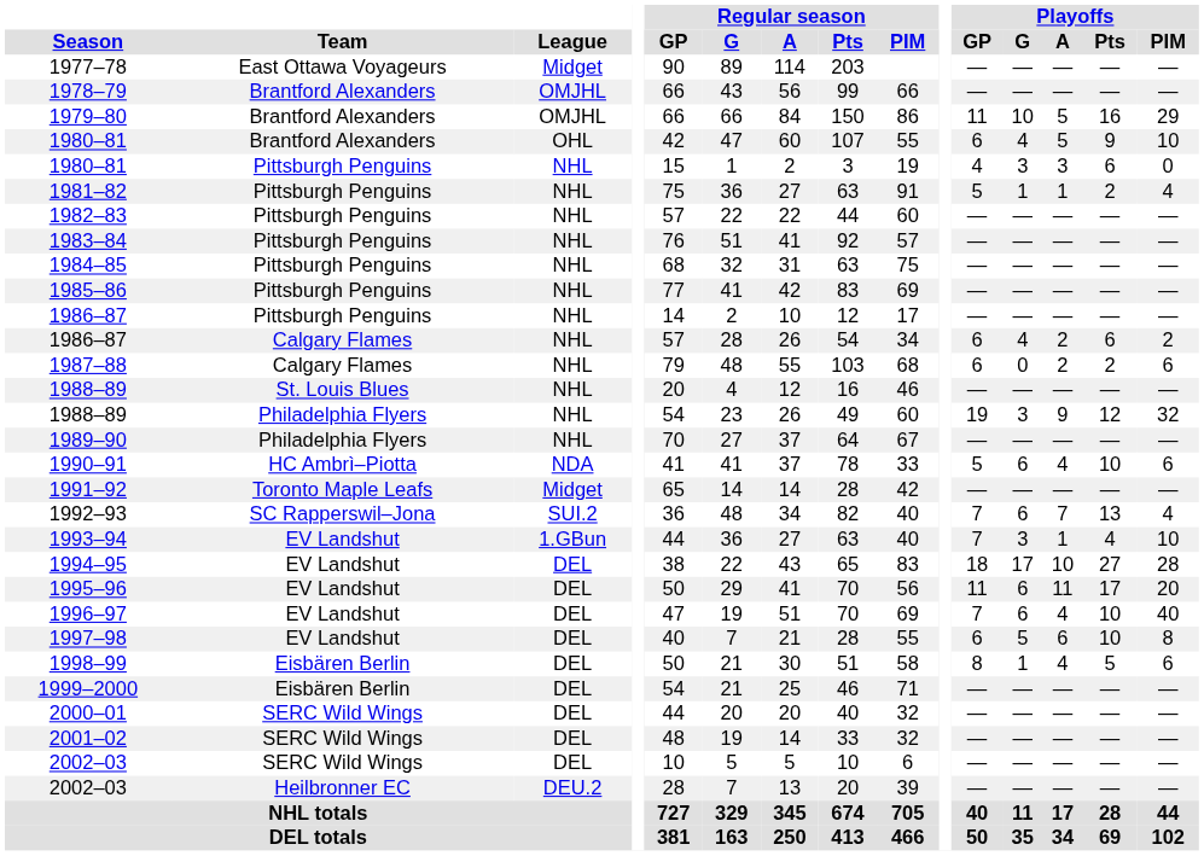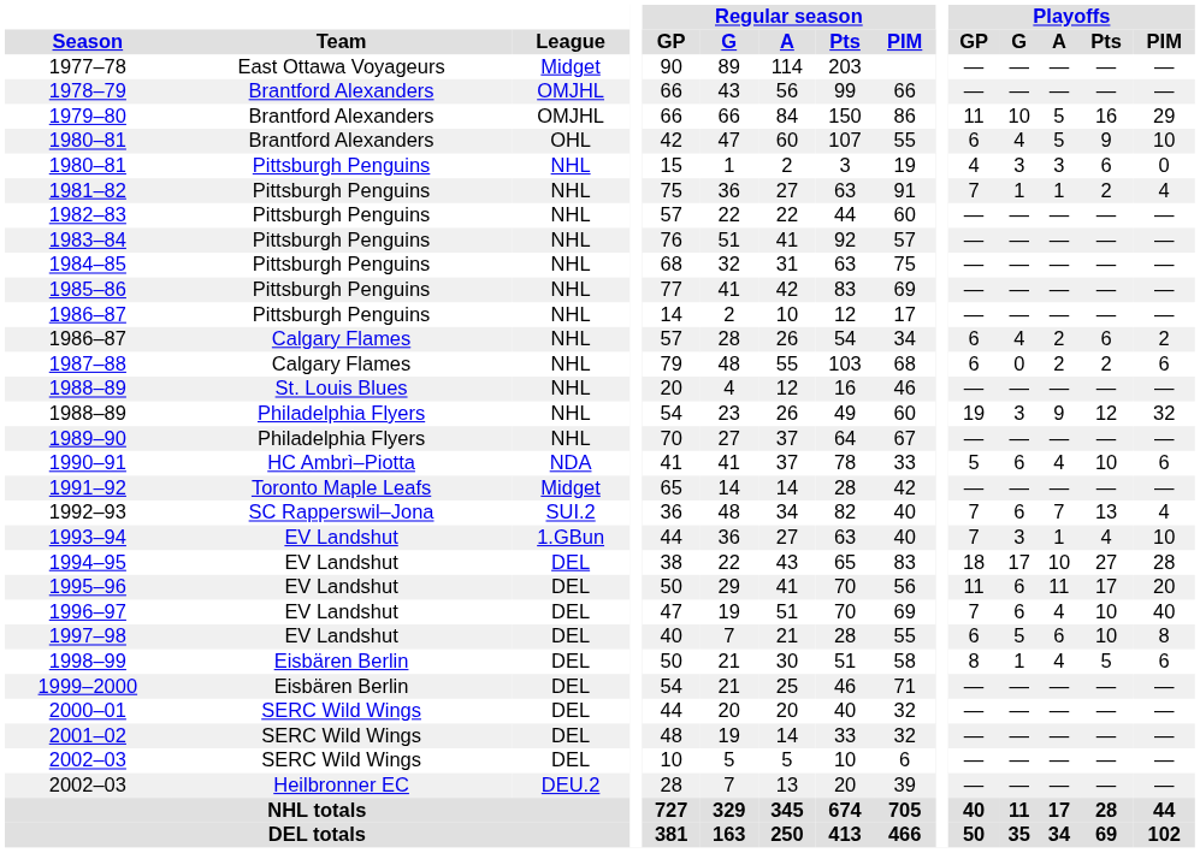 <table border="0" cellpadding="1" cellspacing="0" style="text-align:center; width:60em">
 <tr bgcolor="#e0e0e0">
 <th colspan="3" bgcolor="#ffffff"> </th>
 <th rowspan="99" bgcolor="#ffffff"> </th>
 <th colspan="5"><a href='#'>Regular season</a></th>
 <th rowspan="99" bgcolor="#ffffff"> </th>
 <th colspan="5"><a href='#'>Playoffs</a></th>
 </tr>
 <tr bgcolor="#e0e0e0">
 <th><a href='#'>Season</a></th>
 <th>Team</th>
 <th>League</th>
 <th>GP</th>
 <th><a href='#'>G</a></th>
 <th><a href='#'>A</a></th>
 <th><a href='#'>Pts</a></th>
 <th><a href='#'>PIM</a></th>
 <th>GP</th>
 <th>G</th>
 <th>A</th>
 <th>Pts</th>
 <th>PIM</th>
 </tr>
 <tr>
 <td>1977–78</td>
 <td>East Ottawa Voyageurs</td>
 <td><a href='#'>Midget</a></td>
 <td>90</td>
 <td>89</td>
 <td>114</td>
 <td>203</td>
 <td></td>
 <td>—</td>
 <td>—</td>
 <td>—</td>
 <td>—</td>
 <td>—</td>
 </tr>
 <tr style="background:#f0f0f0;">
 <td><a href='#'>1978–79</a></td>
 <td><a href='#'>Brantford Alexanders</a></td>
 <td><a href='#'>OMJHL</a></td>
 <td>66</td>
 <td>43</td>
 <td>56</td>
 <td>99</td>
 <td>66</td>
 <td>—</td>
 <td>—</td>
 <td>—</td>
 <td>—</td>
 <td>—</td>
 </tr>
 <tr>
 <td><a href='#'>1979–80</a></td>
 <td>Brantford Alexanders</td>
 <td>OMJHL</td>
 <td>66</td>
 <td>66</td>
 <td>84</td>
 <td>150</td>
 <td>86</td>
 <td>11</td>
 <td>10</td>
 <td>5</td>
 <td>16</td>
 <td>29</td>
 </tr>
 <tr style="background:#f0f0f0;">
 <td><a href='#'>1980–81</a></td>
 <td>Brantford Alexanders</td>
 <td>OHL</td>
 <td>42</td>
 <td>47</td>
 <td>60</td>
 <td>107</td>
 <td>55</td>
 <td>6</td>
 <td>4</td>
 <td>5</td>
 <td>9</td>
 <td>10</td>
 </tr>
 <tr>
 <td><a href='#'>1980–81</a></td>
 <td><a href='#'>Pittsburgh Penguins</a></td>
 <td><a href='#'>NHL</a></td>
 <td>15</td>
 <td>1</td>
 <td>2</td>
 <td>3</td>
 <td>19</td>
 <td>4</td>
 <td>3</td>
 <td>3</td>
 <td>6</td>
 <td>0</td>
 </tr>
 <tr style="background:#f0f0f0;">
 <td><a href='#'>1981–82</a></td>
 <td>Pittsburgh Penguins</td>
 <td>NHL</td>
 <td>75</td>
 <td>36</td>
 <td>27</td>
 <td>63</td>
 <td>91</td>
-<td>5</td>
+<td>7</td>
 <td>1</td>
 <td>1</td>
 <td>2</td>
 <td>4</td>
 </tr>
 <tr>
 <td><a href='#'>1982–83</a></td>
 <td>Pittsburgh Penguins</td>
 <td>NHL</td>
 <td>57</td>
 <td>22</td>
 <td>22</td>
 <td>44</td>
 <td>60</td>
 <td>—</td>
 <td>—</td>
 <td>—</td>
 <td>—</td>
 <td>—</td>
 </tr>
 <tr style="background:#f0f0f0;">
 <td><a href='#'>1983–84</a></td>
 <td>Pittsburgh Penguins</td>
 <td>NHL</td>
 <td>76</td>
 <td>51</td>
 <td>41</td>
 <td>92</td>
 <td>57</td>
 <td>—</td>
 <td>—</td>
 <td>—</td>
 <td>—</td>
 <td>—</td>
 </tr>
 <tr>
 <td><a href='#'>1984–85</a></td>
 <td>Pittsburgh Penguins</td>
 <td>NHL</td>
 <td>68</td>
 <td>32</td>
 <td>31</td>
 <td>63</td>
 <td>75</td>
 <td>—</td>
 <td>—</td>
 <td>—</td>
 <td>—</td>
 <td>—</td>
 </tr>
 <tr style="background:#f0f0f0;">
 <td><a href='#'>1985–86</a></td>
 <td>Pittsburgh Penguins</td>
 <td>NHL</td>
 <td>77</td>
 <td>41</td>
 <td>42</td>
 <td>83</td>
 <td>69</td>
 <td>—</td>
 <td>—</td>
 <td>—</td>
 <td>—</td>
 <td>—</td>
 </tr>
 <tr>
 <td><a href='#'>1986–87</a></td>
 <td>Pittsburgh Penguins</td>
 <td>NHL</td>
 <td>14</td>
 <td>2</td>
 <td>10</td>
 <td>12</td>
 <td>17</td>
 <td>—</td>
 <td>—</td>
 <td>—</td>
 <td>—</td>
 <td>—</td>
 </tr>
 <tr style="background:#f0f0f0;">
 <td>1986–87</td>
 <td><a href='#'>Calgary Flames</a></td>
 <td>NHL</td>
 <td>57</td>
 <td>28</td>
 <td>26</td>
 <td>54</td>
 <td>34</td>
 <td>6</td>
 <td>4</td>
 <td>2</td>
 <td>6</td>
 <td>2</td>
 </tr>
 <tr>
 <td><a href='#'>1987–88</a></td>
 <td>Calgary Flames</td>
 <td>NHL</td>
 <td>79</td>
 <td>48</td>
 <td>55</td>
 <td>103</td>
 <td>68</td>
 <td>6</td>
 <td>0</td>
 <td>2</td>
 <td>2</td>
 <td>6</td>
 </tr>
 <tr style="background:#f0f0f0;">
 <td><a href='#'>1988–89</a></td>
 <td><a href='#'>St. Louis Blues</a></td>
 <td>NHL</td>
 <td>20</td>
 <td>4</td>
 <td>12</td>
 <td>16</td>
 <td>46</td>
 <td>—</td>
 <td>—</td>
 <td>—</td>
 <td>—</td>
 <td>—</td>
 </tr>
 <tr>
 <td>1988–89</td>
 <td><a href='#'>Philadelphia Flyers</a></td>
 <td>NHL</td>
 <td>54</td>
 <td>23</td>
 <td>26</td>
 <td>49</td>
 <td>60</td>
 <td>19</td>
 <td>3</td>
 <td>9</td>
 <td>12</td>
 <td>32</td>
 </tr>
 <tr style="background:#f0f0f0;">
 <td><a href='#'>1989–90</a></td>
 <td>Philadelphia Flyers</td>
 <td>NHL</td>
 <td>70</td>
 <td>27</td>
 <td>37</td>
 <td>64</td>
 <td>67</td>
 <td>—</td>
 <td>—</td>
 <td>—</td>
 <td>—</td>
 <td>—</td>
 </tr>
 <tr>
 <td><a href='#'>1990–91</a></td>
 <td><a href='#'>HC Ambrì–Piotta</a></td>
 <td><a href='#'>NDA</a></td>
 <td>41</td>
 <td>41</td>
 <td>37</td>
 <td>78</td>
 <td>33</td>
 <td>5</td>
 <td>6</td>
 <td>4</td>
 <td>10</td>
 <td>6</td>
 </tr>
 <tr style="background:#f0f0f0;">
 <td><a href='#'>1991–92</a></td>
 <td><a href='#'>Toronto Maple Leafs</a></td>
 <td><a href='#'>Midget</a></td>
 <td>65</td>
 <td>14</td>
 <td>14</td>
 <td>28</td>
 <td>42</td>
 <td>—</td>
 <td>—</td>
 <td>—</td>
 <td>—</td>
 <td>—</td>
 </tr>
 <tr>
 <td>1992–93</td>
 <td><a href='#'>SC Rapperswil–Jona</a></td>
 <td><a href='#'>SUI.2</a></td>
 <td>36</td>
 <td>48</td>
 <td>34</td>
 <td>82</td>
 <td>40</td>
 <td>7</td>
 <td>6</td>
 <td>7</td>
 <td>13</td>
 <td>4</td>
 </tr>
 <tr style="background:#f0f0f0;">
 <td><a href='#'>1993–94</a></td>
 <td><a href='#'>EV Landshut</a></td>
 <td><a href='#'>1.GBun</a></td>
 <td>44</td>
 <td>36</td>
 <td>27</td>
 <td>63</td>
 <td>40</td>
 <td>7</td>
 <td>3</td>
 <td>1</td>
 <td>4</td>
 <td>10</td>
 </tr>
 <tr>
 <td><a href='#'>1994–95</a></td>
 <td>EV Landshut</td>
 <td><a href='#'>DEL</a></td>
 <td>38</td>
 <td>22</td>
 <td>43</td>
 <td>65</td>
 <td>83</td>
 <td>18</td>
 <td>17</td>
 <td>10</td>
 <td>27</td>
 <td>28</td>
 </tr>
 <tr style="background:#f0f0f0;">
 <td><a href='#'>1995–96</a></td>
 <td>EV Landshut</td>
 <td>DEL</td>
 <td>50</td>
 <td>29</td>
 <td>41</td>
 <td>70</td>
 <td>56</td>
 <td>11</td>
 <td>6</td>
 <td>11</td>
 <td>17</td>
 <td>20</td>
 </tr>
 <tr>
 <td><a href='#'>1996–97</a></td>
 <td>EV Landshut</td>
 <td>DEL</td>
 <td>47</td>
 <td>19</td>
 <td>51</td>
 <td>70</td>
 <td>69</td>
 <td>7</td>
 <td>6</td>
 <td>4</td>
 <td>10</td>
 <td>40</td>
 </tr>
 <tr style="background:#f0f0f0;">
 <td><a href='#'>1997–98</a></td>
 <td>EV Landshut</td>
 <td>DEL</td>
 <td>40</td>
 <td>7</td>
 <td>21</td>
 <td>28</td>
 <td>55</td>
 <td>6</td>
 <td>5</td>
 <td>6</td>
 <td>10</td>
 <td>8</td>
 </tr>
 <tr>
 <td><a href='#'>1998–99</a></td>
 <td><a href='#'>Eisbären Berlin</a></td>
 <td>DEL</td>
 <td>50</td>
 <td>21</td>
 <td>30</td>
 <td>51</td>
 <td>58</td>
 <td>8</td>
 <td>1</td>
 <td>4</td>
 <td>5</td>
 <td>6</td>
 </tr>
 <tr style="background:#f0f0f0;">
 <td><a href='#'>1999–2000</a></td>
 <td>Eisbären Berlin</td>
 <td>DEL</td>
 <td>54</td>
 <td>21</td>
 <td>25</td>
 <td>46</td>
 <td>71</td>
 <td>—</td>
 <td>—</td>
 <td>—</td>
 <td>—</td>
 <td>—</td>
 </tr>
 <tr>
 <td><a href='#'>2000–01</a></td>
 <td><a href='#'>SERC Wild Wings</a></td>
 <td>DEL</td>
 <td>44</td>
 <td>20</td>
 <td>20</td>
 <td>40</td>
 <td>32</td>
 <td>—</td>
 <td>—</td>
 <td>—</td>
 <td>—</td>
 <td>—</td>
 </tr>
 <tr style="background:#f0f0f0;">
 <td><a href='#'>2001–02</a></td>
 <td>SERC Wild Wings</td>
 <td>DEL</td>
 <td>48</td>
 <td>19</td>
 <td>14</td>
 <td>33</td>
 <td>32</td>
 <td>—</td>
 <td>—</td>
 <td>—</td>
 <td>—</td>
 <td>—</td>
 </tr>
 <tr>
 <td><a href='#'>2002–03</a></td>
 <td>SERC Wild Wings</td>
 <td>DEL</td>
 <td>10</td>
 <td>5</td>
 <td>5</td>
 <td>10</td>
 <td>6</td>
 <td>—</td>
 <td>—</td>
 <td>—</td>
 <td>—</td>
 <td>—</td>
 </tr>
 <tr style="background:#f0f0f0;">
 <td>2002–03</td>
 <td><a href='#'>Heilbronner EC</a></td>
 <td><a href='#'>DEU.2</a></td>
 <td>28</td>
 <td>7</td>
 <td>13</td>
 <td>20</td>
 <td>39</td>
 <td>—</td>
 <td>—</td>
 <td>—</td>
 <td>—</td>
 <td>—</td>
 </tr>
 <tr style="background:#e0e0e0;">
 <th colspan="3">NHL totals</th>
 <th>727</th>
 <th>329</th>
 <th>345</th>
 <th>674</th>
 <th>705</th>
 <th>40</th>
 <th>11</th>
 <th>17</th>
 <th>28</th>
 <th>44</th>
 </tr>
 <tr style="background:#e0e0e0;">
 <th colspan="3">DEL totals</th>
 <th>381</th>
 <th>163</th>
 <th>250</th>
 <th>413</th>
 <th>466</th>
 <th>50</th>
 <th>35</th>
 <th>34</th>
 <th>69</th>
 <th>102</th>
 </tr>
 </table>
